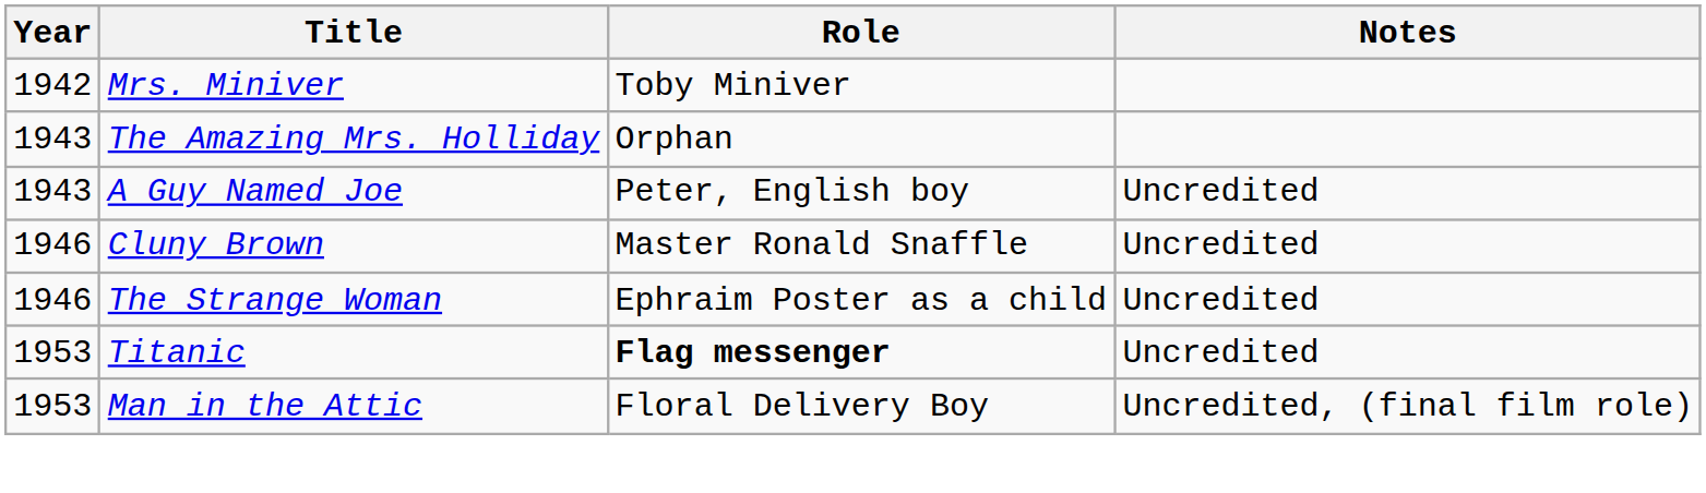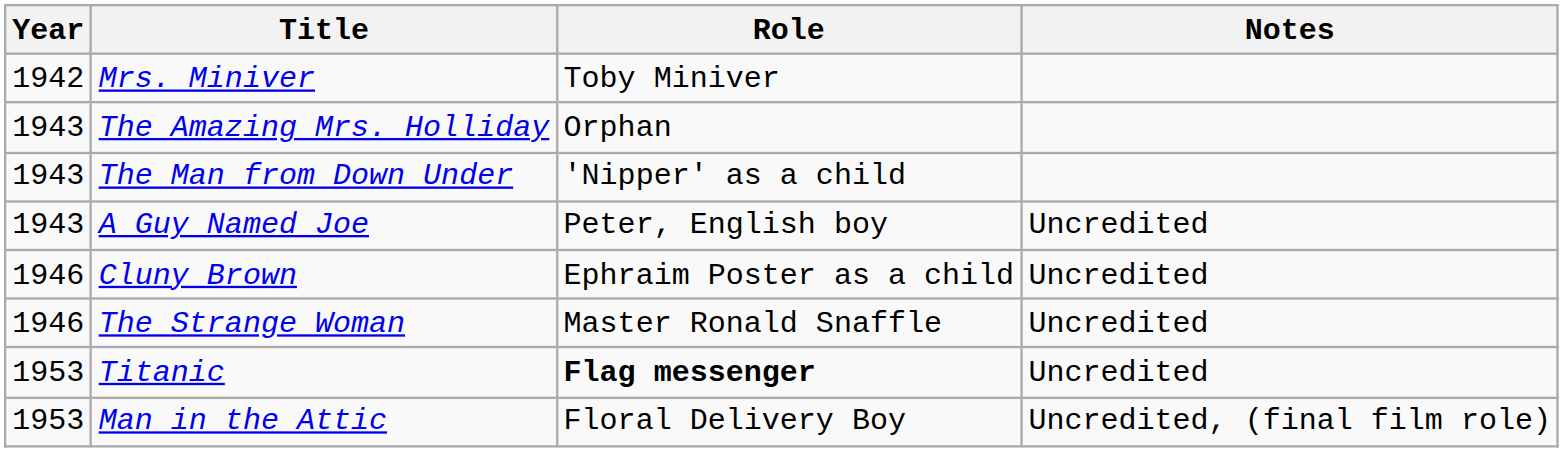 <table class="wikitable">
 <tr>
 <th>Year</th>
 <th>Title</th>
 <th>Role</th>
 <th>Notes</th>
 </tr>
 <tr>
 <td>1942</td>
 <td><em><a href='#'>Mrs. Miniver</a></em></td>
 <td>Toby Miniver</td>
 <td></td>
 </tr>
 <tr>
 <td>1943</td>
 <td><em><a href='#'>The Amazing Mrs. Holliday</a></em></td>
 <td>Orphan</td>
 <td></td>
 </tr>
 <tr>
 <td>1943</td>
+<td><em><a href='#'>The Man from Down Under</a></em></td>
+<td>'Nipper' as a child</td>
+<td></td>
+</tr>
+<tr>
+<td>1943</td>
 <td><em><a href='#'>A Guy Named Joe</a></em></td>
 <td>Peter, English boy</td>
 <td>Uncredited</td>
 </tr>
 <tr>
 <td>1946</td>
 <td><em><a href='#'>Cluny Brown</a></em></td>
-<td>Master Ronald Snaffle</td>
+<td>Ephraim Poster as a child</td>
 <td>Uncredited</td>
 </tr>
 <tr>
 <td>1946</td>
 <td><em><a href='#'>The Strange Woman</a></em></td>
-<td>Ephraim Poster as a child</td>
+<td>Master Ronald Snaffle</td>
 <td>Uncredited</td>
 </tr>
 <tr>
 <td>1953</td>
 <td><em><a href='#'>Titanic</a></em></td>
 <td><strong>Flag messenger</strong></td>
 <td>Uncredited</td>
 </tr>
 <tr>
 <td>1953</td>
 <td><em><a href='#'>Man in the Attic</a></em></td>
 <td>Floral Delivery Boy</td>
 <td>Uncredited, (final film role)</td>
 </tr>
 </table>
